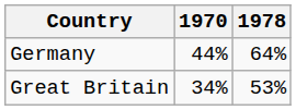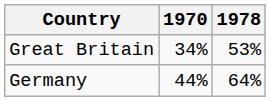 <table class="wikitable sortable" style="text-align: right">
 <tr>
 <th>Country</th>
 <th>1970</th>
 <th>1978</th>
 </tr>
 <tr>
+<td style="text-align:left;">Great Britain</td>
+<td>34%</td>
+<td>53%</td>
+</tr>
+<tr>
 <td style="text-align:left;">Germany</td>
 <td>44%</td>
 <td>64%</td>
 </tr>
-<tr>
-<td style="text-align:left;">Great Britain</td>
-<td>34%</td>
-<td>53%</td>
-</tr>
 </table>
